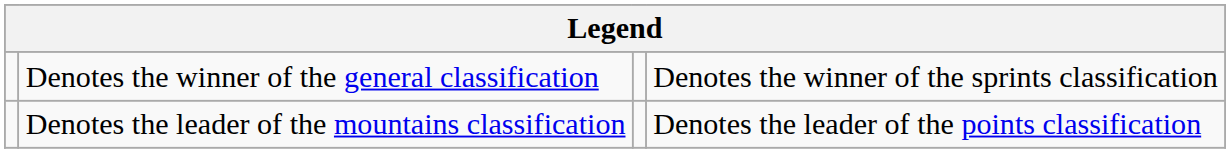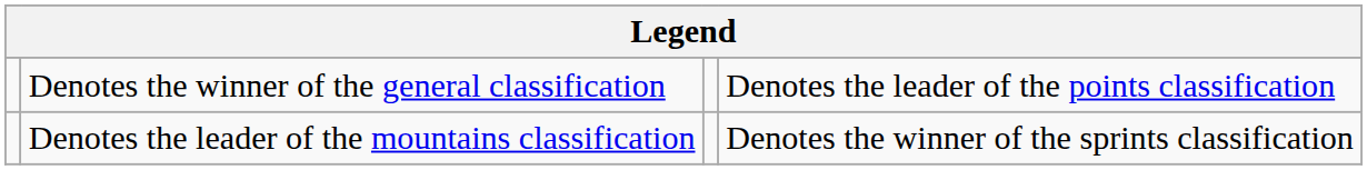 <table class="wikitable">
 <tr>
 <th colspan="4">Legend</th>
 </tr>
 <tr>
 <td></td>
 <td>Denotes the winner of the <a href='#'>general classification</a></td>
 <td></td>
-<td>Denotes the winner of the sprints classification</td>
+<td>Denotes the leader of the <a href='#'>points classification</a></td>
 </tr>
 <tr>
 <td></td>
 <td>Denotes the leader of the <a href='#'>mountains classification</a></td>
 <td></td>
-<td>Denotes the leader of the <a href='#'>points classification</a></td>
+<td>Denotes the winner of the sprints classification</td>
 </tr>
 </table>
